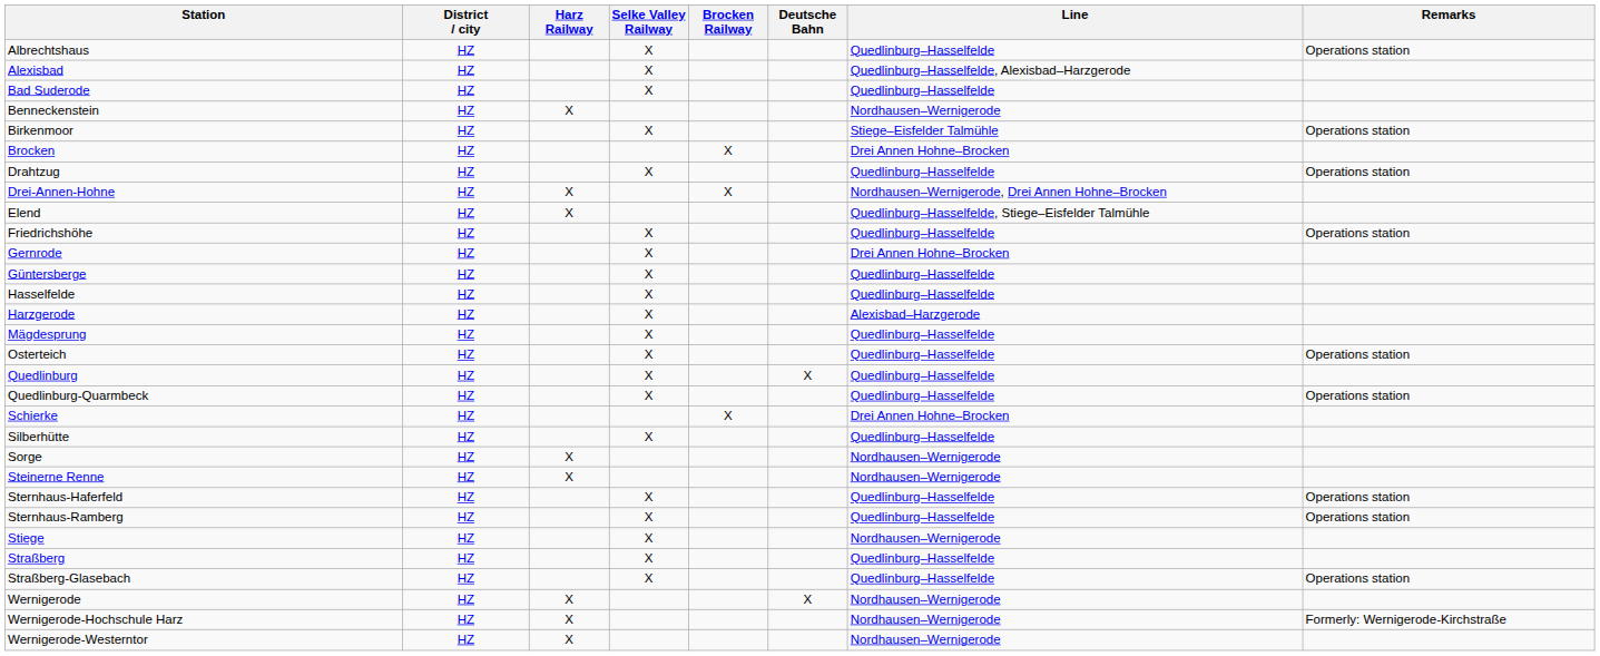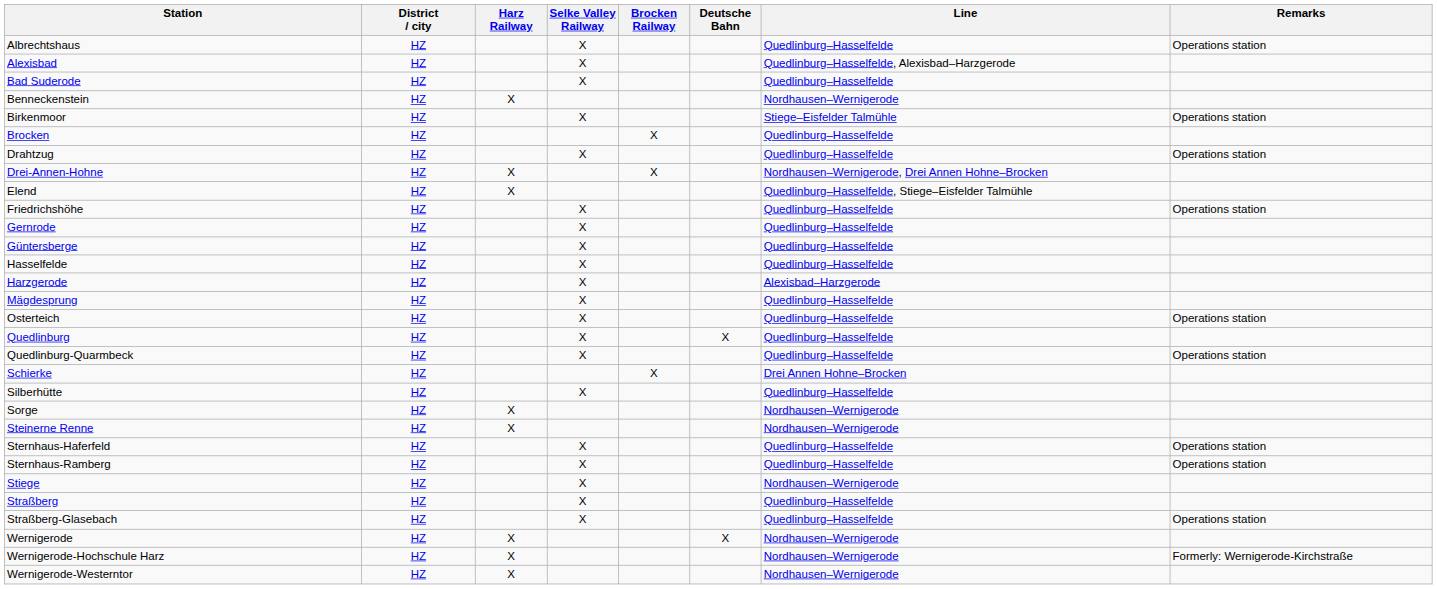 <table width="100%" class="wikitable sortable">
 <tr style="background-color:#eee9e9;">
 <th width="25%">Station<br><br></th>
 <th width="8%">District<br>/ city<br></th>
 <th width="5%"><a href='#'>Harz</a><br><a href='#'>Railway</a><br></th>
 <th width="5%"><a href='#'>Selke Valley</a><br><a href='#'>Railway</a><br></th>
 <th width="5%"><a href='#'>Brocken</a><br><a href='#'>Railway</a><br></th>
 <th width="5%">Deutsche<br>Bahn<br></th>
 <th>Line<br><br></th>
 <th>Remarks<br><br></th>
 </tr>
 <tr>
 <td>Albrechtshaus</td>
 <td align="center"><a href='#'>HZ</a></td>
 <td align="center"></td>
 <td align="center">X</td>
 <td align="center"></td>
 <td align="center"></td>
 <td><a href='#'>Quedlinburg–Hasselfelde</a></td>
 <td>Operations station</td>
 </tr>
 <tr>
 <td><a href='#'>Alexisbad</a></td>
 <td align="center"><a href='#'>HZ</a></td>
 <td align="center"></td>
 <td align="center">X</td>
 <td align="center"></td>
 <td align="center"></td>
 <td><a href='#'>Quedlinburg–Hasselfelde</a>, Alexisbad–Harzgerode</td>
 <td></td>
 </tr>
 <tr>
 <td><a href='#'>Bad Suderode</a></td>
 <td align="center"><a href='#'>HZ</a></td>
 <td align="center"></td>
 <td align="center">X</td>
 <td align="center"></td>
 <td align="center"></td>
 <td><a href='#'>Quedlinburg–Hasselfelde</a></td>
 <td></td>
 </tr>
 <tr>
 <td>Benneckenstein</td>
 <td align="center"><a href='#'>HZ</a></td>
 <td align="center">X</td>
 <td align="center"></td>
 <td align="center"></td>
 <td align="center"></td>
 <td><a href='#'>Nordhausen–Wernigerode</a></td>
 <td></td>
 </tr>
 <tr>
 <td>Birkenmoor</td>
 <td align="center"><a href='#'>HZ</a></td>
 <td align="center"></td>
 <td align="center">X</td>
 <td align="center"></td>
 <td align="center"></td>
 <td><a href='#'>Stiege–Eisfelder Talmühle</a></td>
 <td>Operations station</td>
 </tr>
 <tr>
 <td><a href='#'>Brocken</a></td>
 <td align="center"><a href='#'>HZ</a></td>
 <td align="center"></td>
 <td align="center"></td>
 <td align="center">X</td>
 <td align="center"></td>
-<td><a href='#'>Drei Annen Hohne–Brocken</a></td>
+<td><a href='#'>Quedlinburg–Hasselfelde</a></td>
 <td></td>
 </tr>
 <tr>
 <td>Drahtzug</td>
 <td align="center"><a href='#'>HZ</a></td>
 <td align="center"></td>
 <td align="center">X</td>
 <td align="center"></td>
 <td align="center"></td>
 <td><a href='#'>Quedlinburg–Hasselfelde</a></td>
 <td>Operations station</td>
 </tr>
 <tr>
 <td><a href='#'>Drei-Annen-Hohne</a></td>
 <td align="center"><a href='#'>HZ</a></td>
 <td align="center">X</td>
 <td align="center"></td>
 <td align="center">X</td>
 <td align="center"></td>
 <td><a href='#'>Nordhausen–Wernigerode</a>, <a href='#'>Drei Annen Hohne–Brocken</a></td>
 <td></td>
 </tr>
 <tr>
 <td>Elend</td>
 <td align="center"><a href='#'>HZ</a></td>
 <td align="center">X</td>
 <td align="center"></td>
 <td align="center"></td>
 <td align="center"></td>
 <td><a href='#'>Quedlinburg–Hasselfelde</a>, Stiege–Eisfelder Talmühle</td>
 <td></td>
 </tr>
 <tr>
 <td>Friedrichshöhe</td>
 <td align="center"><a href='#'>HZ</a></td>
 <td align="center"></td>
 <td align="center">X</td>
 <td align="center"></td>
 <td align="center"></td>
 <td><a href='#'>Quedlinburg–Hasselfelde</a></td>
 <td>Operations station</td>
 </tr>
 <tr>
 <td><a href='#'>Gernrode</a></td>
 <td align="center"><a href='#'>HZ</a></td>
 <td align="center"></td>
 <td align="center">X</td>
 <td align="center"></td>
 <td align="center"></td>
-<td><a href='#'>Drei Annen Hohne–Brocken</a></td>
+<td><a href='#'>Quedlinburg–Hasselfelde</a></td>
 <td></td>
 </tr>
 <tr>
 <td><a href='#'>Güntersberge</a></td>
 <td align="center"><a href='#'>HZ</a></td>
 <td align="center"></td>
 <td align="center">X</td>
 <td align="center"></td>
 <td align="center"></td>
 <td><a href='#'>Quedlinburg–Hasselfelde</a></td>
 <td></td>
 </tr>
 <tr>
 <td>Hasselfelde</td>
 <td align="center"><a href='#'>HZ</a></td>
 <td align="center"></td>
 <td align="center">X</td>
 <td align="center"></td>
 <td align="center"></td>
 <td><a href='#'>Quedlinburg–Hasselfelde</a></td>
 <td></td>
 </tr>
 <tr>
 <td><a href='#'>Harzgerode</a></td>
 <td align="center"><a href='#'>HZ</a></td>
 <td align="center"></td>
 <td align="center">X</td>
 <td align="center"></td>
 <td align="center"></td>
 <td><a href='#'>Alexisbad–Harzgerode</a></td>
 <td></td>
 </tr>
 <tr>
 <td><a href='#'>Mägdesprung</a></td>
 <td align="center"><a href='#'>HZ</a></td>
 <td align="center"></td>
 <td align="center">X</td>
 <td align="center"></td>
 <td align="center"></td>
 <td><a href='#'>Quedlinburg–Hasselfelde</a></td>
 <td></td>
 </tr>
 <tr>
 <td>Osterteich</td>
 <td align="center"><a href='#'>HZ</a></td>
 <td align="center"></td>
 <td align="center">X</td>
 <td align="center"></td>
 <td align="center"></td>
 <td><a href='#'>Quedlinburg–Hasselfelde</a></td>
 <td>Operations station</td>
 </tr>
 <tr>
 <td><a href='#'>Quedlinburg</a></td>
 <td align="center"><a href='#'>HZ</a></td>
 <td align="center"></td>
 <td align="center">X</td>
 <td align="center"></td>
 <td align="center">X</td>
 <td><a href='#'>Quedlinburg–Hasselfelde</a></td>
 <td></td>
 </tr>
 <tr>
 <td>Quedlinburg-Quarmbeck</td>
 <td align="center"><a href='#'>HZ</a></td>
 <td align="center"></td>
 <td align="center">X</td>
 <td align="center"></td>
 <td align="center"></td>
 <td><a href='#'>Quedlinburg–Hasselfelde</a></td>
 <td>Operations station</td>
 </tr>
 <tr>
 <td><a href='#'>Schierke</a></td>
 <td align="center"><a href='#'>HZ</a></td>
 <td align="center"></td>
 <td align="center"></td>
 <td align="center">X</td>
 <td align="center"></td>
 <td><a href='#'>Drei Annen Hohne–Brocken</a></td>
 <td></td>
 </tr>
 <tr>
 <td>Silberhütte</td>
 <td align="center"><a href='#'>HZ</a></td>
 <td align="center"></td>
 <td align="center">X</td>
 <td align="center"></td>
 <td align="center"></td>
 <td><a href='#'>Quedlinburg–Hasselfelde</a></td>
 <td></td>
 </tr>
 <tr>
 <td>Sorge</td>
 <td align="center"><a href='#'>HZ</a></td>
 <td align="center">X</td>
 <td align="center"></td>
 <td align="center"></td>
 <td align="center"></td>
 <td><a href='#'>Nordhausen–Wernigerode</a></td>
 <td></td>
 </tr>
 <tr>
 <td><a href='#'>Steinerne Renne</a></td>
 <td align="center"><a href='#'>HZ</a></td>
 <td align="center">X</td>
 <td align="center"></td>
 <td align="center"></td>
 <td align="center"></td>
 <td><a href='#'>Nordhausen–Wernigerode</a></td>
 <td></td>
 </tr>
 <tr>
 <td>Sternhaus-Haferfeld</td>
 <td align="center"><a href='#'>HZ</a></td>
 <td align="center"></td>
 <td align="center">X</td>
 <td align="center"></td>
 <td align="center"></td>
 <td><a href='#'>Quedlinburg–Hasselfelde</a></td>
 <td>Operations station</td>
 </tr>
 <tr>
 <td>Sternhaus-Ramberg</td>
 <td align="center"><a href='#'>HZ</a></td>
 <td align="center"></td>
 <td align="center">X</td>
 <td align="center"></td>
 <td align="center"></td>
 <td><a href='#'>Quedlinburg–Hasselfelde</a></td>
 <td>Operations station</td>
 </tr>
 <tr>
 <td><a href='#'>Stiege</a></td>
 <td align="center"><a href='#'>HZ</a></td>
 <td align="center"></td>
 <td align="center">X</td>
 <td align="center"></td>
 <td align="center"></td>
 <td><a href='#'>Nordhausen–Wernigerode</a></td>
 <td></td>
 </tr>
 <tr>
 <td><a href='#'>Straßberg</a></td>
 <td align="center"><a href='#'>HZ</a></td>
 <td align="center"></td>
 <td align="center">X</td>
 <td align="center"></td>
 <td align="center"></td>
 <td><a href='#'>Quedlinburg–Hasselfelde</a></td>
 <td></td>
 </tr>
 <tr>
 <td>Straßberg-Glasebach</td>
 <td align="center"><a href='#'>HZ</a></td>
 <td align="center"></td>
 <td align="center">X</td>
 <td align="center"></td>
 <td align="center"></td>
 <td><a href='#'>Quedlinburg–Hasselfelde</a></td>
 <td>Operations station</td>
 </tr>
 <tr>
 <td>Wernigerode</td>
 <td align="center"><a href='#'>HZ</a></td>
 <td align="center">X</td>
 <td align="center"></td>
 <td align="center"></td>
 <td align="center">X</td>
 <td><a href='#'>Nordhausen–Wernigerode</a></td>
 <td></td>
 </tr>
 <tr>
 <td>Wernigerode-Hochschule Harz</td>
 <td align="center"><a href='#'>HZ</a></td>
 <td align="center">X</td>
 <td align="center"></td>
 <td align="center"></td>
 <td align="center"></td>
 <td><a href='#'>Nordhausen–Wernigerode</a></td>
 <td>Formerly: Wernigerode-Kirchstraße</td>
 </tr>
 <tr>
 <td>Wernigerode-Westerntor</td>
 <td align="center"><a href='#'>HZ</a></td>
 <td align="center">X</td>
 <td align="center"></td>
 <td align="center"></td>
 <td align="center"></td>
 <td><a href='#'>Nordhausen–Wernigerode</a></td>
 <td></td>
 </tr>
 </table>
